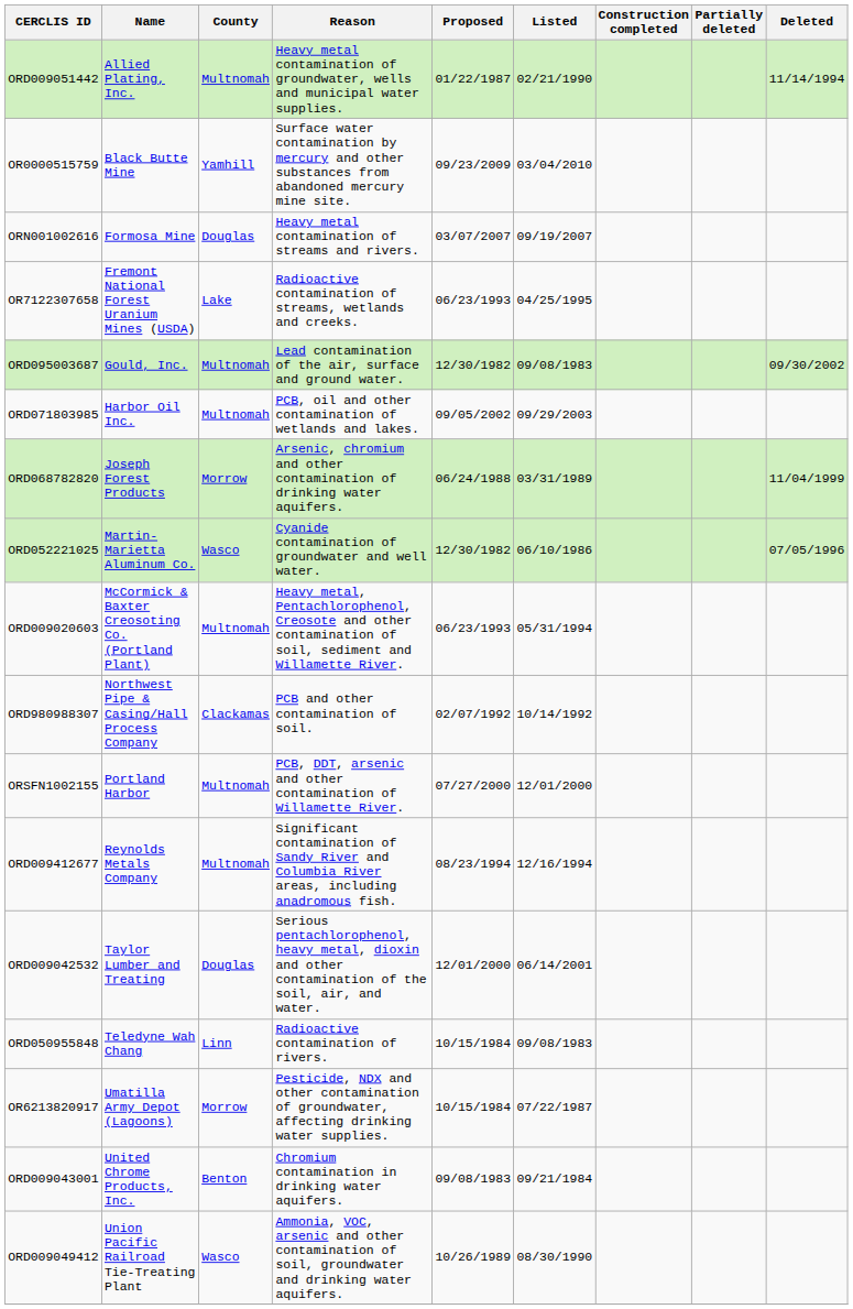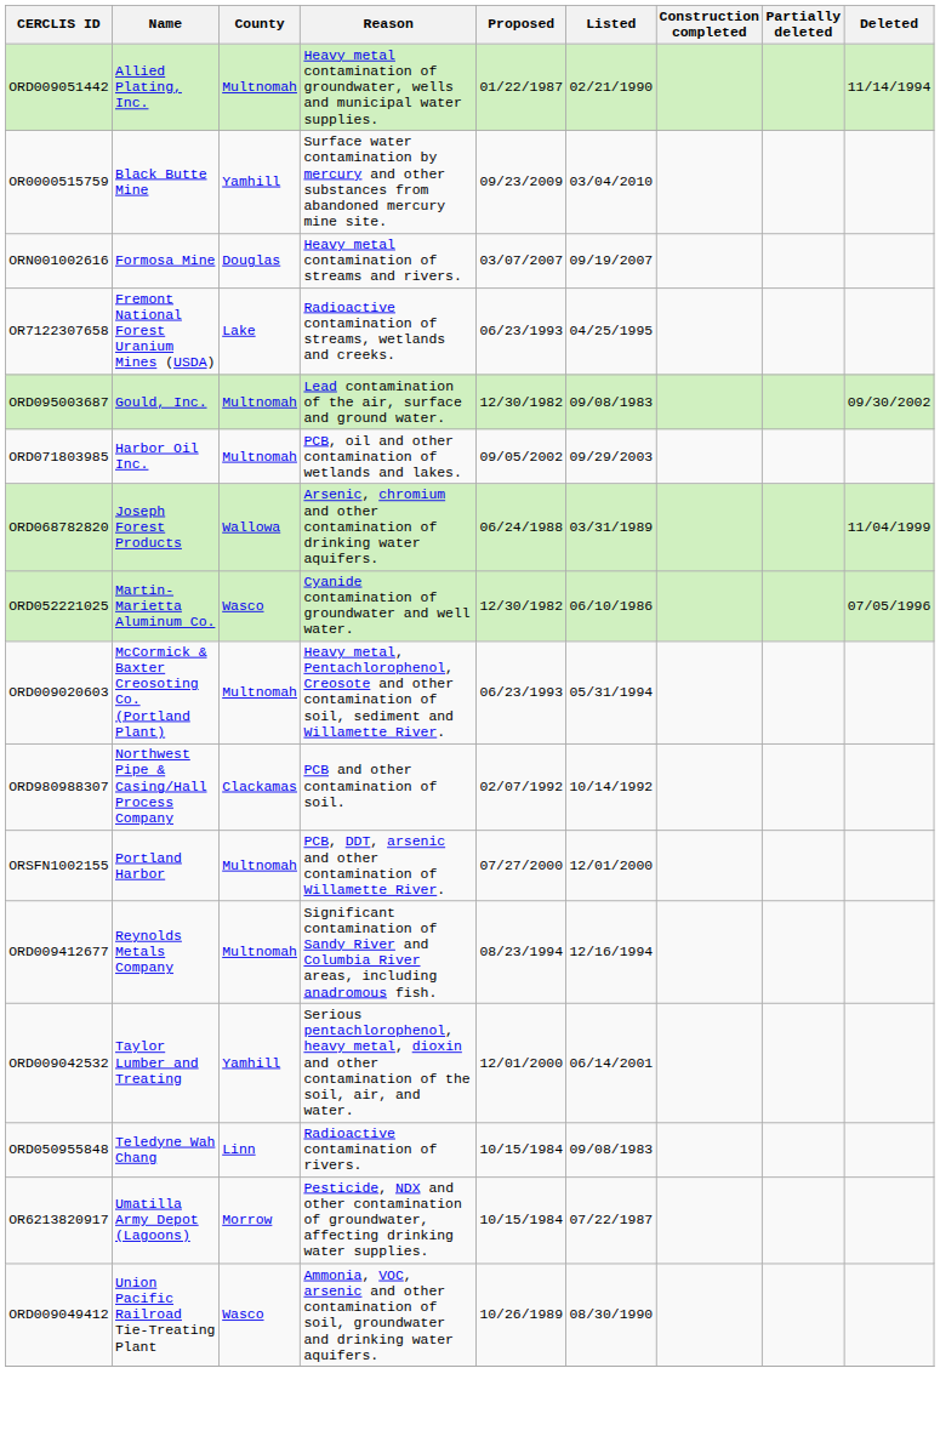 <table class="wikitable sortable">
 <tr>
 <th>CERCLIS ID</th>
 <th>Name</th>
 <th>County</th>
 <th>Reason</th>
 <th>Proposed</th>
 <th>Listed</th>
 <th>Construction<br>completed</th>
 <th>Partially<br>deleted</th>
 <th>Deleted</th>
 </tr>
 <tr style="background:#d0f0c0">
 <td>ORD009051442</td>
 <td><a href='#'>Allied Plating, Inc.</a></td>
 <td><a href='#'>Multnomah</a></td>
 <td><a href='#'>Heavy metal</a> contamination of groundwater, wells and municipal water supplies.</td>
 <td>01/22/1987</td>
 <td>02/21/1990</td>
 <td></td>
 <td></td>
 <td>11/14/1994</td>
 </tr>
 <tr>
 <td>OR0000515759</td>
 <td><a href='#'>Black Butte Mine</a></td>
 <td><a href='#'>Yamhill</a></td>
 <td>Surface water contamination by <a href='#'>mercury</a> and other substances from abandoned mercury mine site.</td>
 <td>09/23/2009</td>
 <td>03/04/2010</td>
 <td></td>
 <td></td>
 <td></td>
 </tr>
 <tr>
 <td>ORN001002616</td>
 <td><a href='#'>Formosa Mine</a></td>
 <td><a href='#'>Douglas</a></td>
 <td><a href='#'>Heavy metal</a> contamination of streams and rivers.</td>
 <td>03/07/2007</td>
 <td>09/19/2007</td>
 <td></td>
 <td></td>
 <td></td>
 </tr>
 <tr>
 <td>OR7122307658</td>
 <td><a href='#'>Fremont National Forest Uranium Mines</a> (<a href='#'>USDA</a>)</td>
 <td><a href='#'>Lake</a></td>
 <td><a href='#'>Radioactive</a> contamination of streams, wetlands and creeks.</td>
 <td>06/23/1993</td>
 <td>04/25/1995</td>
 <td></td>
 <td></td>
 <td></td>
 </tr>
 <tr style="background:#d0f0c0">
 <td>ORD095003687</td>
 <td><a href='#'>Gould, Inc.</a></td>
 <td><a href='#'>Multnomah</a></td>
 <td><a href='#'>Lead</a> contamination of the air, surface and ground water.</td>
 <td>12/30/1982</td>
 <td>09/08/1983</td>
 <td></td>
 <td></td>
 <td>09/30/2002</td>
 </tr>
 <tr>
 <td>ORD071803985</td>
 <td><a href='#'>Harbor Oil Inc.</a></td>
 <td><a href='#'>Multnomah</a></td>
 <td><a href='#'>PCB</a>, oil and other contamination of wetlands and lakes.</td>
 <td>09/05/2002</td>
 <td>09/29/2003</td>
 <td></td>
 <td></td>
 <td></td>
 </tr>
 <tr style="background:#d0f0c0">
 <td>ORD068782820</td>
 <td><a href='#'>Joseph Forest Products</a></td>
-<td><a href='#'>Morrow</a></td>
+<td><a href='#'>Wallowa</a></td>
 <td><a href='#'>Arsenic</a>, <a href='#'>chromium</a> and other contamination of drinking water aquifers.</td>
 <td>06/24/1988</td>
 <td>03/31/1989</td>
 <td></td>
 <td></td>
 <td>11/04/1999</td>
 </tr>
 <tr style="background:#d0f0c0">
 <td>ORD052221025</td>
 <td><a href='#'>Martin-Marietta Aluminum Co.</a></td>
 <td><a href='#'>Wasco</a></td>
 <td><a href='#'>Cyanide</a> contamination of groundwater and well water.</td>
 <td>12/30/1982</td>
 <td>06/10/1986</td>
 <td></td>
 <td></td>
 <td>07/05/1996</td>
 </tr>
 <tr>
 <td>ORD009020603</td>
 <td><a href='#'>McCormick & Baxter Creosoting Co. (Portland Plant)</a></td>
 <td><a href='#'>Multnomah</a></td>
 <td><a href='#'>Heavy metal</a>, <a href='#'>Pentachlorophenol</a>, <a href='#'>Creosote</a> and other contamination of soil, sediment and <a href='#'>Willamette River</a>.</td>
 <td>06/23/1993</td>
 <td>05/31/1994</td>
 <td></td>
 <td></td>
 <td></td>
 </tr>
 <tr>
 <td>ORD980988307</td>
 <td><a href='#'>Northwest Pipe & Casing/Hall Process Company</a></td>
 <td><a href='#'>Clackamas</a></td>
 <td><a href='#'>PCB</a> and other contamination of soil.</td>
 <td>02/07/1992</td>
 <td>10/14/1992</td>
 <td></td>
 <td></td>
 <td></td>
 </tr>
 <tr>
 <td>ORSFN1002155</td>
 <td><a href='#'>Portland Harbor</a></td>
 <td><a href='#'>Multnomah</a></td>
 <td><a href='#'>PCB</a>, <a href='#'>DDT</a>, <a href='#'>arsenic</a> and other contamination of <a href='#'>Willamette River</a>.</td>
 <td>07/27/2000</td>
 <td>12/01/2000</td>
 <td></td>
 <td></td>
 <td></td>
 </tr>
 <tr>
 <td>ORD009412677</td>
 <td><a href='#'>Reynolds Metals Company</a></td>
 <td><a href='#'>Multnomah</a></td>
 <td>Significant contamination of <a href='#'>Sandy River</a> and <a href='#'>Columbia River</a> areas, including <a href='#'>anadromous</a> fish.</td>
 <td>08/23/1994</td>
 <td>12/16/1994</td>
 <td></td>
 <td></td>
 <td></td>
 </tr>
 <tr>
 <td>ORD009042532</td>
 <td><a href='#'>Taylor Lumber and Treating</a></td>
-<td><a href='#'>Douglas</a></td>
+<td><a href='#'>Yamhill</a></td>
 <td>Serious <a href='#'>pentachlorophenol</a>, <a href='#'>heavy metal</a>, <a href='#'>dioxin</a> and other contamination of the soil, air, and water.</td>
 <td>12/01/2000</td>
 <td>06/14/2001</td>
 <td></td>
 <td></td>
 <td></td>
 </tr>
 <tr>
 <td>ORD050955848</td>
 <td><a href='#'>Teledyne Wah Chang</a></td>
 <td><a href='#'>Linn</a></td>
 <td><a href='#'>Radioactive</a> contamination of rivers.</td>
 <td>10/15/1984</td>
 <td>09/08/1983</td>
 <td></td>
 <td></td>
 <td></td>
 </tr>
 <tr>
 <td>OR6213820917</td>
 <td><a href='#'>Umatilla Army Depot (Lagoons)</a></td>
 <td><a href='#'>Morrow</a></td>
 <td><a href='#'>Pesticide</a>, <a href='#'>NDX</a> and other contamination of groundwater, affecting drinking water supplies.</td>
 <td>10/15/1984</td>
 <td>07/22/1987</td>
 <td></td>
 <td></td>
 <td></td>
 </tr>
 <tr>
-<td>ORD009043001</td>
-<td><a href='#'>United Chrome Products, Inc.</a></td>
-<td><a href='#'>Benton</a></td>
-<td><a href='#'>Chromium</a> contamination in drinking water aquifers.</td>
-<td>09/08/1983</td>
-<td>09/21/1984</td>
-<td></td>
-<td></td>
-<td></td>
-</tr>
-<tr>
 <td>ORD009049412</td>
 <td><a href='#'>Union Pacific Railroad</a> Tie-Treating Plant</td>
 <td><a href='#'>Wasco</a></td>
 <td><a href='#'>Ammonia</a>, <a href='#'>VOC</a>, <a href='#'>arsenic</a> and other contamination of soil, groundwater and drinking water aquifers.</td>
 <td>10/26/1989</td>
 <td>08/30/1990</td>
 <td></td>
 <td></td>
 <td></td>
 </tr>
 <tr>
 </tr>
 </table>
